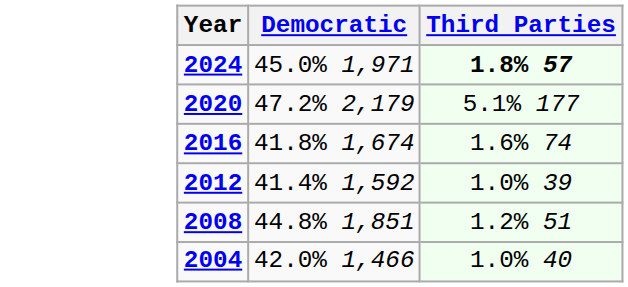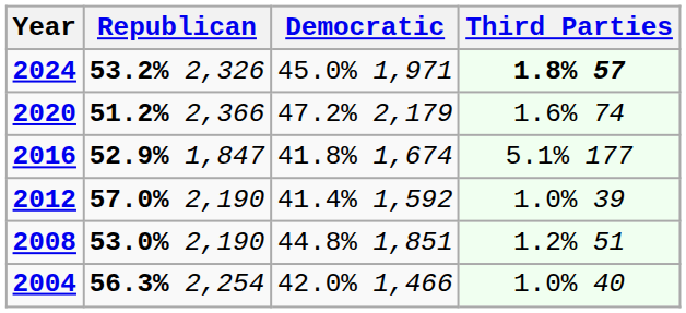 <table class="wikitable" style="float:right; font-size:95%;">
 <tr bgcolor=lightgrey>
 <th>Year</th>
+<th><a href='#'>Republican</a></th>
 <th><a href='#'>Democratic</a></th>
 <th><a href='#'>Third Parties</a></th>
 </tr>
 <tr>
 <td style="text-align:center;" ><strong><a href='#'>2024</a></strong></td>
+<td style="text-align:center;" ><strong>53.2%</strong> <em>2,326</em></td>
 <td style="text-align:center;" >45.0% <em>1,971</em></td>
 <td style="text-align:center; background:honeyDew;"><strong>1.8% <em>57</em></strong></td>
 </tr>
 <tr>
 <td style="text-align:center;" ><strong><a href='#'>2020</a></strong></td>
+<td style="text-align:center;" ><strong>51.2%</strong> <em>2,366</em></td>
 <td style="text-align:center;" >47.2% <em>2,179</em></td>
+<td style="text-align:center; background:honeyDew;">1.6% <em>74</em></td>
+</tr>
+<tr>
+<td style="text-align:center;" ><strong><a href='#'>2016</a></strong></td>
+<td style="text-align:center;" ><strong>52.9%</strong> <em>1,847</em></td>
+<td style="text-align:center;" >41.8% <em>1,674</em></td>
 <td style="text-align:center; background:honeyDew;">5.1% <em>177</em></td>
 </tr>
 <tr>
-<td style="text-align:center;" ><strong><a href='#'>2016</a></strong></td>
-<td style="text-align:center;" >41.8% <em>1,674</em></td>
-<td style="text-align:center; background:honeyDew;">1.6% <em>74</em></td>
-</tr>
-<tr>
 <td style="text-align:center;" ><strong><a href='#'>2012</a></strong></td>
+<td style="text-align:center;" ><strong>57.0%</strong> <em>2,190</em></td>
 <td style="text-align:center;" >41.4% <em>1,592</em></td>
 <td style="text-align:center; background:honeyDew;">1.0% <em>39</em></td>
 </tr>
 <tr>
 <td style="text-align:center;" ><strong><a href='#'>2008</a></strong></td>
+<td style="text-align:center;" ><strong>53.0%</strong> <em>2,190</em></td>
 <td style="text-align:center;" >44.8% <em>1,851</em></td>
 <td style="text-align:center; background:honeyDew;">1.2% <em>51</em></td>
 </tr>
 <tr>
 <td style="text-align:center;" ><strong><a href='#'>2004</a></strong></td>
+<td style="text-align:center;" ><strong>56.3%</strong> <em>2,254</em></td>
 <td style="text-align:center;" >42.0% <em>1,466</em></td>
 <td style="text-align:center; background:honeyDew;">1.0% <em>40</em></td>
 </tr>
 </table>
